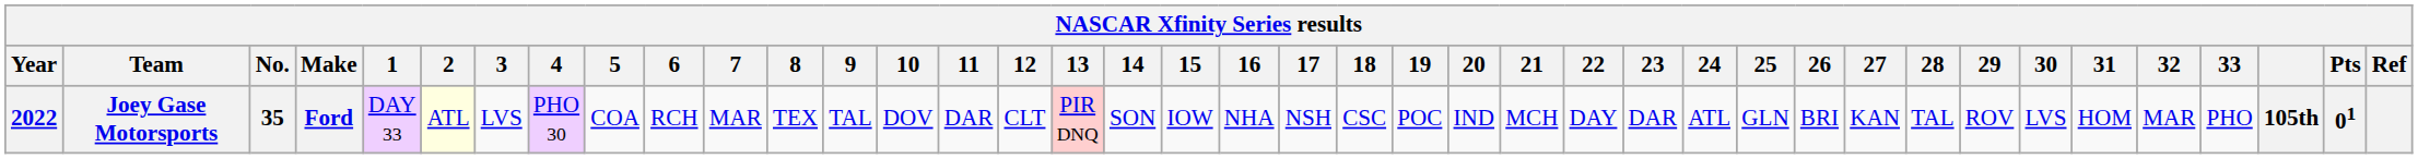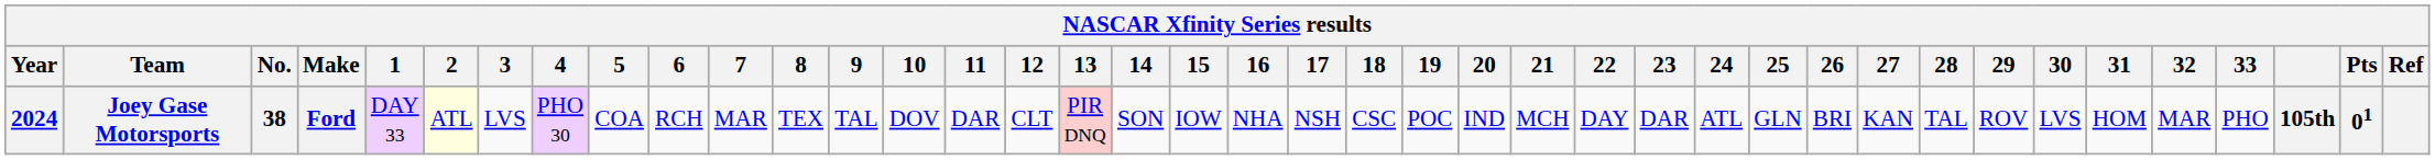 <table class="wikitable" style="text-align:center; font-size:75%">
 <tr>
 <th colspan=40><a href='#'>NASCAR Xfinity Series</a> results</th>
 </tr>
 <tr>
 <th>Year</th>
 <th>Team</th>
 <th>No.</th>
 <th>Make</th>
 <th>1</th>
 <th>2</th>
 <th>3</th>
 <th>4</th>
 <th>5</th>
 <th>6</th>
 <th>7</th>
 <th>8</th>
 <th>9</th>
 <th>10</th>
 <th>11</th>
 <th>12</th>
 <th>13</th>
 <th>14</th>
 <th>15</th>
 <th>16</th>
 <th>17</th>
 <th>18</th>
 <th>19</th>
 <th>20</th>
 <th>21</th>
 <th>22</th>
 <th>23</th>
 <th>24</th>
 <th>25</th>
 <th>26</th>
 <th>27</th>
 <th>28</th>
 <th>29</th>
 <th>30</th>
 <th>31</th>
 <th>32</th>
 <th>33</th>
 <th></th>
 <th>Pts</th>
 <th>Ref</th>
 </tr>
 <tr>
-<th><a href='#'>2022</a></th>
+<th><a href='#'>2024</a></th>
 <th><a href='#'>Joey Gase Motorsports</a></th>
-<th>35</th>
+<th>38</th>
 <th><a href='#'>Ford</a></th>
 <td style="background:#EFCFFF;"><a href='#'>DAY</a><br><small>33</small></td>
 <td style="background: lightyellow;"><a href='#'>ATL</a></td>
 <td><a href='#'>LVS</a></td>
 <td style="background:#EFCFFF;"><a href='#'>PHO</a><br><small>30</small></td>
 <td><a href='#'>COA</a></td>
 <td><a href='#'>RCH</a></td>
 <td><a href='#'>MAR</a></td>
 <td><a href='#'>TEX</a></td>
 <td><a href='#'>TAL</a></td>
 <td><a href='#'>DOV</a></td>
 <td><a href='#'>DAR</a></td>
 <td><a href='#'>CLT</a></td>
 <td style="background:#FFCFCF;"><a href='#'>PIR</a><br><small>DNQ</small></td>
 <td><a href='#'>SON</a></td>
 <td><a href='#'>IOW</a></td>
 <td><a href='#'>NHA</a></td>
 <td><a href='#'>NSH</a></td>
 <td><a href='#'>CSC</a></td>
 <td><a href='#'>POC</a></td>
 <td><a href='#'>IND</a></td>
 <td><a href='#'>MCH</a></td>
 <td><a href='#'>DAY</a></td>
 <td><a href='#'>DAR</a></td>
 <td><a href='#'>ATL</a></td>
 <td><a href='#'>GLN</a></td>
 <td><a href='#'>BRI</a></td>
 <td><a href='#'>KAN</a></td>
 <td><a href='#'>TAL</a></td>
 <td><a href='#'>ROV</a></td>
 <td><a href='#'>LVS</a></td>
 <td><a href='#'>HOM</a></td>
 <td><a href='#'>MAR</a></td>
 <td><a href='#'>PHO</a></td>
 <th>105th</th>
 <th>0<sup>1</sup></th>
 <th></th>
 </tr>
 </table>
